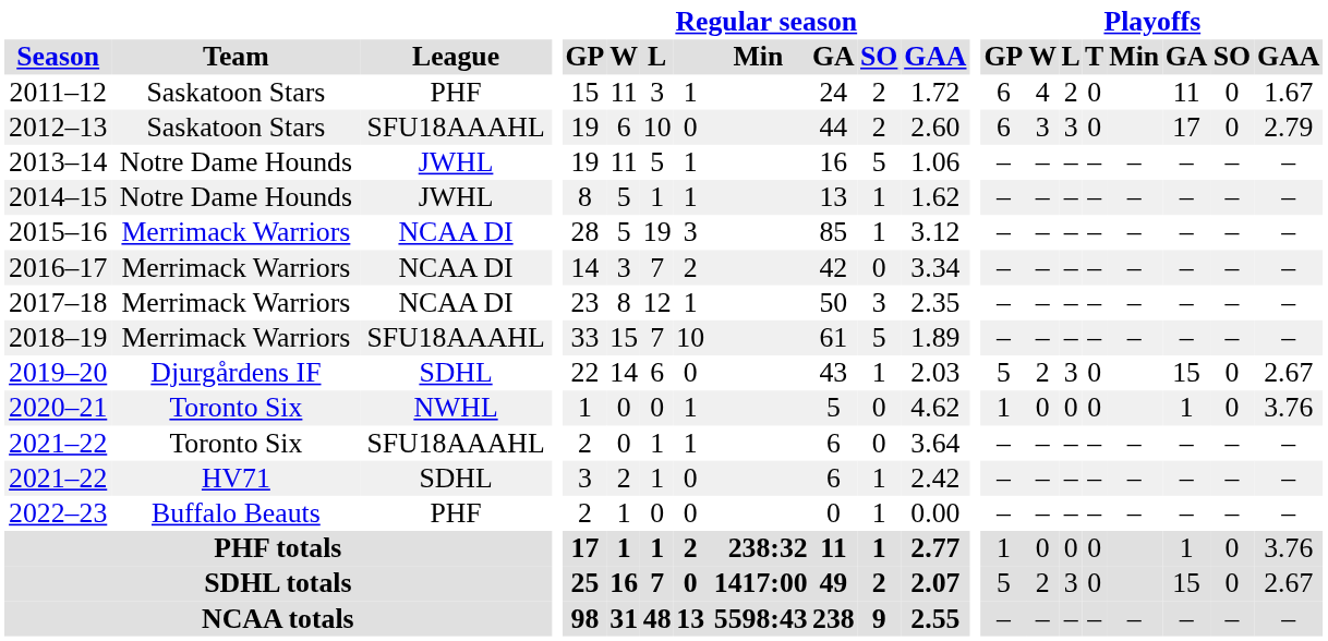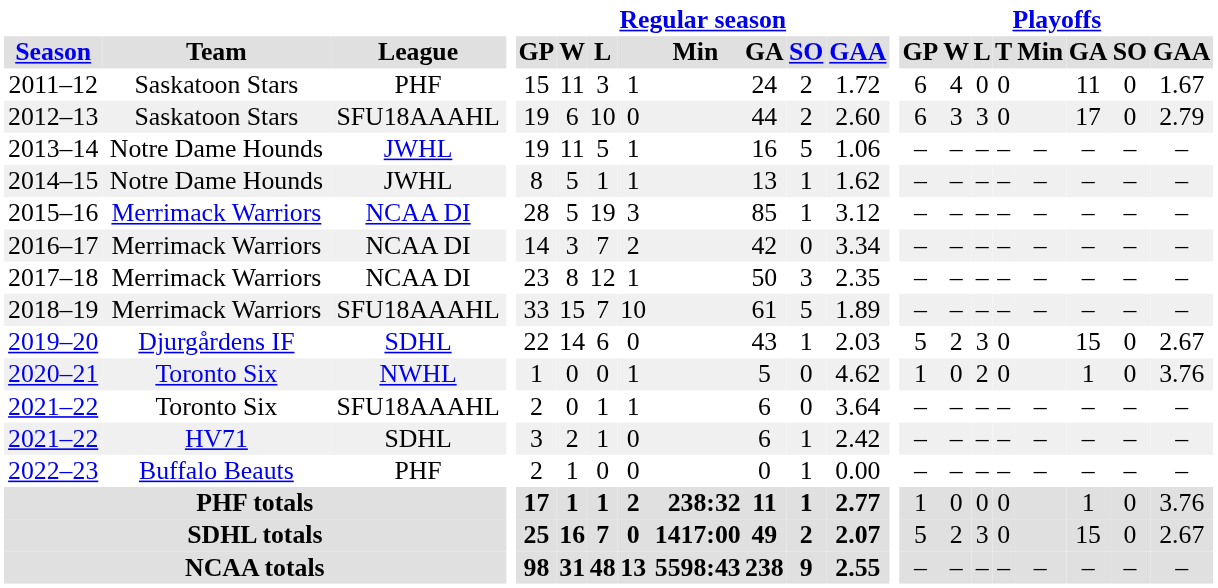 <table border="0" cellpadding="1" cellspacing="0" width="85%" style="text-align:center">
 <tr>
 <th colspan="3" bgcolor="#ffffff"> </th>
 <th rowspan="98" bgcolor="#ffffff"> </th>
 <th colspan="8"><a href='#'>Regular season</a></th>
 <th rowspan="98" bgcolor="#ffffff"> </th>
 <th colspan="8"><a href='#'>Playoffs</a></th>
 </tr>
 <tr bgcolor="#e0e0e0">
 <th><a href='#'>Season</a></th>
 <th>Team</th>
 <th>League</th>
 <th>GP</th>
 <th>W</th>
 <th>L</th>
 <th></th>
 <th>Min</th>
 <th>GA</th>
 <th><a href='#'>SO</a></th>
 <th><a href='#'>GAA</a></th>
 <th>GP</th>
 <th>W</th>
 <th>L</th>
 <th>T</th>
 <th>Min</th>
 <th>GA</th>
 <th>SO</th>
 <th>GAA</th>
 </tr>
 <tr>
 <td>2011–12</td>
 <td>Saskatoon Stars</td>
 <td>PHF</td>
 <td>15</td>
 <td>11</td>
 <td>3</td>
 <td>1</td>
 <td></td>
 <td>24</td>
 <td>2</td>
 <td>1.72</td>
 <td>6</td>
 <td>4</td>
-<td>2</td>
+<td>0</td>
 <td>0</td>
 <td></td>
 <td>11</td>
 <td>0</td>
 <td>1.67</td>
 </tr>
 <tr bgcolor="#f0f0f0">
 <td>2012–13</td>
 <td>Saskatoon Stars</td>
 <td>SFU18AAAHL</td>
 <td>19</td>
 <td>6</td>
 <td>10</td>
 <td>0</td>
 <td></td>
 <td>44</td>
 <td>2</td>
 <td>2.60</td>
 <td>6</td>
 <td>3</td>
 <td>3</td>
 <td>0</td>
 <td></td>
 <td>17</td>
 <td>0</td>
 <td>2.79</td>
 </tr>
 <tr>
 <td>2013–14</td>
 <td>Notre Dame Hounds</td>
 <td><a href='#'>JWHL</a></td>
 <td>19</td>
 <td>11</td>
 <td>5</td>
 <td>1</td>
 <td></td>
 <td>16</td>
 <td>5</td>
 <td>1.06</td>
 <td>–</td>
 <td>–</td>
 <td>–</td>
 <td>–</td>
 <td>–</td>
 <td>–</td>
 <td>–</td>
 <td>–</td>
 </tr>
 <tr bgcolor="#f0f0f0">
 <td>2014–15</td>
 <td>Notre Dame Hounds</td>
 <td>JWHL</td>
 <td>8</td>
 <td>5</td>
 <td>1</td>
 <td>1</td>
 <td></td>
 <td>13</td>
 <td>1</td>
 <td>1.62</td>
 <td>–</td>
 <td>–</td>
 <td>–</td>
 <td>–</td>
 <td>–</td>
 <td>–</td>
 <td>–</td>
 <td>–</td>
 </tr>
 <tr>
 <td>2015–16</td>
 <td><a href='#'>Merrimack Warriors</a></td>
 <td><a href='#'>NCAA DI</a></td>
 <td>28</td>
 <td>5</td>
 <td>19</td>
 <td>3</td>
 <td></td>
 <td>85</td>
 <td>1</td>
 <td>3.12</td>
 <td>–</td>
 <td>–</td>
 <td>–</td>
 <td>–</td>
 <td>–</td>
 <td>–</td>
 <td>–</td>
 <td>–</td>
 </tr>
 <tr bgcolor="#f0f0f0">
 <td>2016–17</td>
 <td>Merrimack Warriors</td>
 <td>NCAA DI</td>
 <td>14</td>
 <td>3</td>
 <td>7</td>
 <td>2</td>
 <td></td>
 <td>42</td>
 <td>0</td>
 <td>3.34</td>
 <td>–</td>
 <td>–</td>
 <td>–</td>
 <td>–</td>
 <td>–</td>
 <td>–</td>
 <td>–</td>
 <td>–</td>
 </tr>
 <tr>
 <td>2017–18</td>
 <td>Merrimack Warriors</td>
 <td>NCAA DI</td>
 <td>23</td>
 <td>8</td>
 <td>12</td>
 <td>1</td>
 <td></td>
 <td>50</td>
 <td>3</td>
 <td>2.35</td>
 <td>–</td>
 <td>–</td>
 <td>–</td>
 <td>–</td>
 <td>–</td>
 <td>–</td>
 <td>–</td>
 <td>–</td>
 </tr>
 <tr bgcolor="#f0f0f0">
 <td>2018–19</td>
 <td>Merrimack Warriors</td>
 <td>SFU18AAAHL</td>
 <td>33</td>
 <td>15</td>
 <td>7</td>
 <td>10</td>
 <td></td>
 <td>61</td>
 <td>5</td>
 <td>1.89</td>
 <td>–</td>
 <td>–</td>
 <td>–</td>
 <td>–</td>
 <td>–</td>
 <td>–</td>
 <td>–</td>
 <td>–</td>
 </tr>
 <tr>
 <td><a href='#'>2019–20</a></td>
 <td><a href='#'>Djurgårdens IF</a></td>
 <td><a href='#'>SDHL</a></td>
 <td>22</td>
 <td>14</td>
 <td>6</td>
 <td>0</td>
 <td></td>
 <td>43</td>
 <td>1</td>
 <td>2.03</td>
 <td>5</td>
 <td>2</td>
 <td>3</td>
 <td>0</td>
 <td></td>
 <td>15</td>
 <td>0</td>
 <td>2.67</td>
 </tr>
 <tr bgcolor="#f0f0f0">
 <td><a href='#'>2020–21</a></td>
 <td><a href='#'>Toronto Six</a></td>
 <td><a href='#'>NWHL</a></td>
 <td>1</td>
 <td>0</td>
 <td>0</td>
 <td>1</td>
 <td></td>
 <td>5</td>
 <td>0</td>
 <td>4.62</td>
 <td>1</td>
 <td>0</td>
-<td>0</td>
+<td>2</td>
 <td>0</td>
 <td></td>
 <td>1</td>
 <td>0</td>
 <td>3.76</td>
 </tr>
 <tr>
 <td><a href='#'>2021–22</a></td>
 <td>Toronto Six</td>
 <td>SFU18AAAHL</td>
 <td>2</td>
 <td>0</td>
 <td>1</td>
 <td>1</td>
 <td></td>
 <td>6</td>
 <td>0</td>
 <td>3.64</td>
 <td>–</td>
 <td>–</td>
 <td>–</td>
 <td>–</td>
 <td>–</td>
 <td>–</td>
 <td>–</td>
 <td>–</td>
 </tr>
 <tr bgcolor="#f0f0f0">
 <td><a href='#'>2021–22</a></td>
 <td><a href='#'>HV71</a></td>
 <td>SDHL</td>
 <td>3</td>
 <td>2</td>
 <td>1</td>
 <td>0</td>
 <td></td>
 <td>6</td>
 <td>1</td>
 <td>2.42</td>
 <td>–</td>
 <td>–</td>
 <td>–</td>
 <td>–</td>
 <td>–</td>
 <td>–</td>
 <td>–</td>
 <td>–</td>
 </tr>
 <tr>
 <td><a href='#'>2022–23</a></td>
 <td><a href='#'>Buffalo Beauts</a></td>
 <td>PHF</td>
 <td>2</td>
 <td>1</td>
 <td>0</td>
 <td>0</td>
 <td></td>
 <td>0</td>
 <td>1</td>
 <td>0.00</td>
 <td>–</td>
 <td>–</td>
 <td>–</td>
 <td>–</td>
 <td>–</td>
 <td>–</td>
 <td>–</td>
 <td>–</td>
 </tr>
 <tr bgcolor="#e0e0e0">
 <th colspan="3">PHF totals</th>
 <th>17</th>
 <th>1</th>
 <th>1</th>
 <th>2</th>
 <th style="text-align:right">238:32</th>
 <th>11</th>
 <th>1</th>
 <th>2.77</th>
 <td>1</td>
 <td>0</td>
 <td>0</td>
 <td>0</td>
 <td></td>
 <td>1</td>
 <td>0</td>
 <td>3.76</td>
 </tr>
 <tr bgcolor="#e0e0e0">
 <th colspan="3">SDHL totals</th>
 <th>25</th>
 <th>16</th>
 <th>7</th>
 <th>0</th>
 <th style="text-align:right">1417:00</th>
 <th>49</th>
 <th>2</th>
 <th>2.07</th>
 <td>5</td>
 <td>2</td>
 <td>3</td>
 <td>0</td>
 <td></td>
 <td>15</td>
 <td>0</td>
 <td>2.67</td>
 </tr>
 <tr bgcolor="#e0e0e0">
 <th colspan="3">NCAA totals</th>
 <th>98</th>
 <th>31</th>
 <th>48</th>
 <th>13</th>
 <th style="text-align:right">5598:43</th>
 <th>238</th>
 <th>9</th>
 <th>2.55</th>
 <td>–</td>
 <td>–</td>
 <td>–</td>
 <td>–</td>
 <td>–</td>
 <td>–</td>
 <td>–</td>
 <td>–</td>
 </tr>
 </table>
